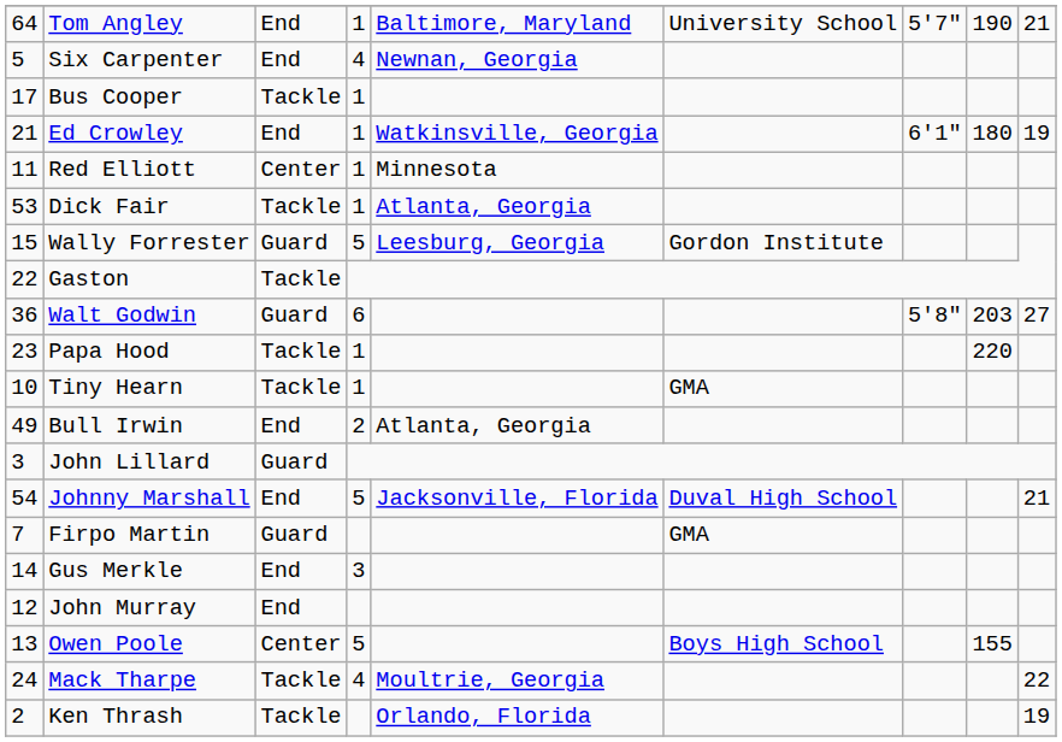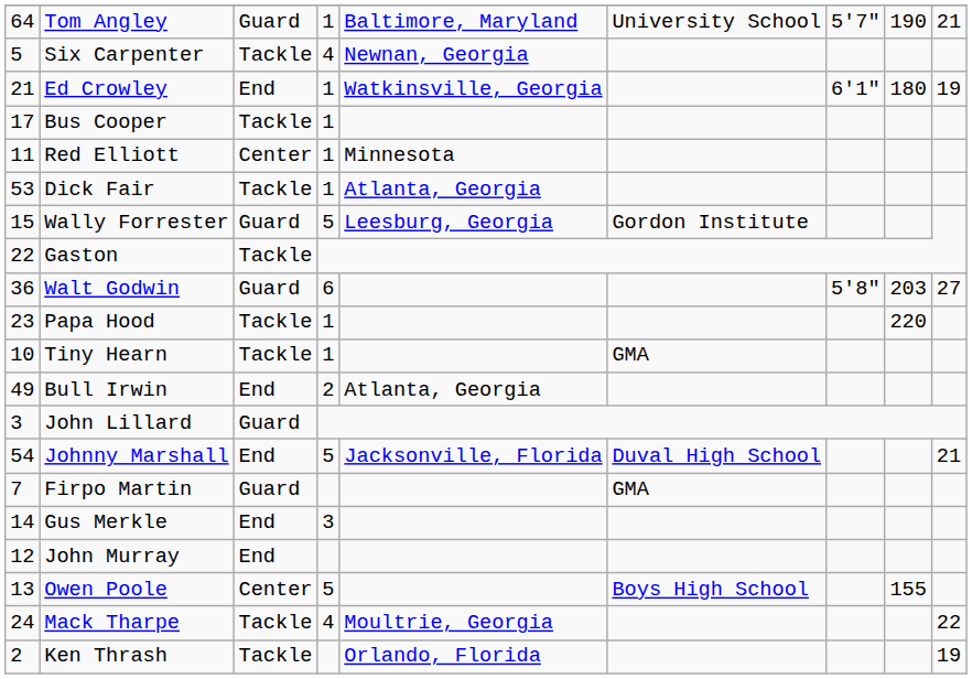 <table class="wikitable">
 <tr>
 </tr>
 <tr>
 <td>64</td>
 <td><a href='#'>Tom Angley</a></td>
-<td>End</td>
+<td>Guard</td>
 <td>1</td>
 <td><a href='#'>Baltimore, Maryland</a></td>
 <td>University School</td>
 <td>5'7"</td>
 <td>190</td>
 <td>21</td>
 </tr>
 <tr>
 <td>5</td>
 <td>Six Carpenter</td>
-<td>End</td>
+<td>Tackle</td>
 <td>4</td>
 <td><a href='#'>Newnan, Georgia</a></td>
-<td></td>
-<td></td>
-<td></td>
-<td></td>
-</tr>
-<tr>
-<td>17</td>
-<td>Bus Cooper</td>
-<td>Tackle</td>
-<td>1</td>
-<td></td>
 <td></td>
 <td></td>
 <td></td>
 <td></td>
 </tr>
 <tr>
 <td>21</td>
 <td><a href='#'>Ed Crowley</a></td>
 <td>End</td>
 <td>1</td>
 <td><a href='#'>Watkinsville, Georgia</a></td>
 <td></td>
 <td>6'1"</td>
 <td>180</td>
 <td>19</td>
+</tr>
+<tr>
+<td>17</td>
+<td>Bus Cooper</td>
+<td>Tackle</td>
+<td>1</td>
+<td></td>
+<td></td>
+<td></td>
+<td></td>
+<td></td>
 </tr>
 <tr>
 <td>11</td>
 <td>Red Elliott</td>
 <td>Center</td>
 <td>1</td>
 <td>Minnesota</td>
 <td></td>
 <td></td>
 <td></td>
 <td></td>
 </tr>
 <tr>
 <td>53</td>
 <td>Dick Fair</td>
 <td>Tackle</td>
 <td>1</td>
 <td><a href='#'>Atlanta, Georgia</a></td>
 <td></td>
 <td></td>
 <td></td>
 <td></td>
 </tr>
 <tr>
 <td>15</td>
 <td>Wally Forrester</td>
 <td>Guard</td>
 <td>5</td>
 <td><a href='#'>Leesburg, Georgia</a></td>
 <td>Gordon Institute</td>
 <td></td>
 <td></td>
 </tr>
 <tr>
 <td>22</td>
 <td>Gaston</td>
 <td>Tackle</td>
 </tr>
 <tr>
 <td>36</td>
 <td><a href='#'>Walt Godwin</a></td>
 <td>Guard</td>
 <td>6</td>
 <td></td>
 <td></td>
 <td>5'8"</td>
 <td>203</td>
 <td>27</td>
 </tr>
 <tr>
 <td>23</td>
 <td>Papa Hood</td>
 <td>Tackle</td>
 <td>1</td>
 <td></td>
 <td></td>
 <td></td>
 <td>220</td>
 <td></td>
 </tr>
 <tr>
 <td>10</td>
 <td>Tiny Hearn</td>
 <td>Tackle</td>
 <td>1</td>
 <td></td>
 <td>GMA</td>
 <td></td>
 <td></td>
 <td></td>
 </tr>
 <tr>
 <td>49</td>
 <td>Bull Irwin</td>
 <td>End</td>
 <td>2</td>
 <td>Atlanta, Georgia</td>
 <td></td>
 <td></td>
 <td></td>
 <td></td>
 </tr>
 <tr>
 <td>3</td>
 <td>John Lillard</td>
 <td>Guard</td>
 </tr>
 <tr>
 <td>54</td>
 <td><a href='#'>Johnny Marshall</a></td>
 <td>End</td>
 <td>5</td>
 <td><a href='#'>Jacksonville, Florida</a></td>
 <td><a href='#'>Duval High School</a></td>
 <td></td>
 <td></td>
 <td>21</td>
 </tr>
 <tr>
 <td>7</td>
 <td>Firpo Martin</td>
 <td>Guard</td>
 <td></td>
 <td></td>
 <td>GMA</td>
 <td></td>
 <td></td>
 <td></td>
 </tr>
 <tr>
 <td>14</td>
 <td>Gus Merkle</td>
 <td>End</td>
 <td>3</td>
 <td></td>
 <td></td>
 <td></td>
 <td></td>
 <td></td>
 </tr>
 <tr>
 <td>12</td>
 <td>John Murray</td>
 <td>End</td>
 <td></td>
 <td></td>
 <td></td>
 <td></td>
 <td></td>
 <td></td>
 </tr>
 <tr>
 <td>13</td>
 <td><a href='#'>Owen Poole</a></td>
 <td>Center</td>
 <td>5</td>
 <td></td>
 <td><a href='#'>Boys High School</a></td>
 <td></td>
 <td>155</td>
 <td></td>
 </tr>
 <tr>
 <td>24</td>
 <td><a href='#'>Mack Tharpe</a></td>
 <td>Tackle</td>
 <td>4</td>
 <td><a href='#'>Moultrie, Georgia</a></td>
 <td></td>
 <td></td>
 <td></td>
 <td>22</td>
 </tr>
 <tr>
 <td>2</td>
 <td>Ken Thrash</td>
 <td>Tackle</td>
 <td></td>
 <td><a href='#'>Orlando, Florida</a></td>
 <td></td>
 <td></td>
 <td></td>
 <td>19</td>
 </tr>
 </table>
